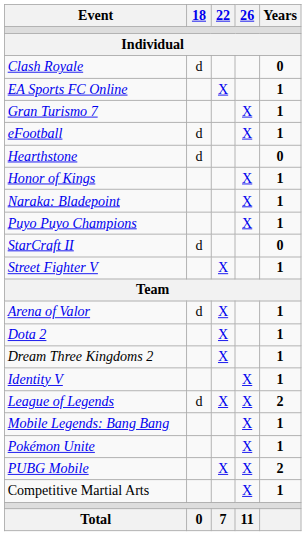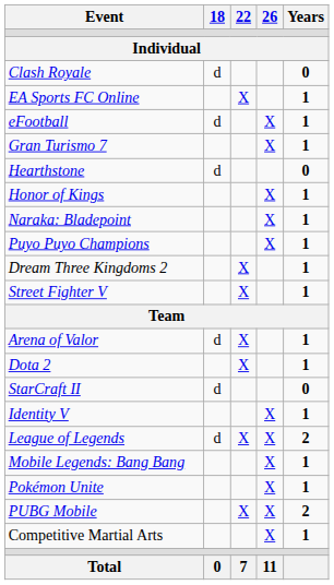 <table class=wikitable style="text-align:center">
 <tr>
 <th width="200">Event</th>
 <th width=20><a href='#'>18</a></th>
 <th width=20><a href='#'>22</a></th>
 <th width=20><a href='#'>26</a></th>
 <th width=40>Years</th>
 </tr>
 <tr bgcolor=#DDDDDD>
 <td colspan=5></td>
 </tr>
 <tr>
 <th colspan=5>Individual</th>
 </tr>
 <tr>
 <td align=left><em><a href='#'>Clash Royale</a></em></td>
 <td>d</td>
 <td></td>
 <td></td>
 <td><strong>0</strong></td>
 </tr>
 <tr>
 <td align=left><em><a href='#'>EA Sports FC Online</a></em></td>
 <td></td>
 <td><a href='#'>X</a></td>
 <td></td>
 <td><strong>1</strong></td>
 </tr>
 <tr>
-<td align=left><em><a href='#'>Gran Turismo 7</a></em></td>
-<td></td>
+<td align=left><em><a href='#'>eFootball</a></em></td>
+<td>d</td>
 <td></td>
 <td><a href='#'>X</a></td>
 <td><strong>1</strong></td>
 </tr>
 <tr>
-<td align=left><em><a href='#'>eFootball</a></em></td>
-<td>d</td>
+<td align=left><em><a href='#'>Gran Turismo 7</a></em></td>
+<td></td>
 <td></td>
 <td><a href='#'>X</a></td>
 <td><strong>1</strong></td>
 </tr>
 <tr>
 <td align=left><em><a href='#'>Hearthstone</a></em></td>
 <td>d</td>
 <td></td>
 <td></td>
 <td><strong>0</strong></td>
 </tr>
 <tr>
 <td align=left><em><a href='#'>Honor of Kings</a></em></td>
 <td></td>
 <td></td>
 <td><a href='#'>X</a></td>
 <td><strong>1</strong></td>
 </tr>
 <tr>
 <td align=left><em><a href='#'>Naraka: Bladepoint</a></em></td>
 <td></td>
 <td></td>
 <td><a href='#'>X</a></td>
 <td><strong>1</strong></td>
 </tr>
 <tr>
 <td align=left><em><a href='#'>Puyo Puyo Champions</a></em></td>
 <td></td>
 <td></td>
 <td><a href='#'>X</a></td>
 <td><strong>1</strong></td>
 </tr>
 <tr>
-<td align=left><em><a href='#'>StarCraft II</a></em></td>
-<td>d</td>
+<td align=left><em>Dream Three Kingdoms 2</em></td>
 <td></td>
+<td><a href='#'>X</a></td>
 <td></td>
-<td><strong>0</strong></td>
+<td><strong>1</strong></td>
 </tr>
 <tr>
 <td align=left><em><a href='#'>Street Fighter V</a></em></td>
 <td></td>
 <td><a href='#'>X</a></td>
 <td></td>
 <td><strong>1</strong></td>
 </tr>
 <tr>
 <th colspan=5>Team</th>
 </tr>
 <tr>
 <td align=left><em><a href='#'>Arena of Valor</a></em></td>
 <td>d</td>
 <td><a href='#'>X</a></td>
 <td></td>
 <td><strong>1</strong></td>
 </tr>
 <tr>
 <td align=left><em><a href='#'>Dota 2</a></em></td>
 <td></td>
 <td><a href='#'>X</a></td>
 <td></td>
 <td><strong>1</strong></td>
 </tr>
 <tr>
-<td align=left><em>Dream Three Kingdoms 2</em></td>
+<td align=left><em><a href='#'>StarCraft II</a></em></td>
+<td>d</td>
 <td></td>
-<td><a href='#'>X</a></td>
 <td></td>
-<td><strong>1</strong></td>
+<td><strong>0</strong></td>
 </tr>
 <tr>
 <td align=left><em><a href='#'>Identity V</a></em></td>
 <td></td>
 <td></td>
 <td><a href='#'>X</a></td>
 <td><strong>1</strong></td>
 </tr>
 <tr>
 <td align=left><em><a href='#'>League of Legends</a></em></td>
 <td>d</td>
 <td><a href='#'>X</a></td>
 <td><a href='#'>X</a></td>
 <td><strong>2</strong></td>
 </tr>
 <tr>
 <td align=left><em><a href='#'>Mobile Legends: Bang Bang</a></em></td>
 <td></td>
 <td></td>
 <td><a href='#'>X</a></td>
 <td><strong>1</strong></td>
 </tr>
 <tr>
 <td align=left><em><a href='#'>Pokémon Unite</a></em></td>
 <td></td>
 <td></td>
 <td><a href='#'>X</a></td>
 <td><strong>1</strong></td>
 </tr>
 <tr>
 <td align=left><em><a href='#'>PUBG Mobile</a></em></td>
 <td></td>
 <td><a href='#'>X</a></td>
 <td><a href='#'>X</a></td>
 <td><strong>2</strong></td>
 </tr>
 <tr>
 <td align=left>Competitive Martial Arts</td>
 <td></td>
 <td></td>
 <td><a href='#'>X</a></td>
 <td><strong>1</strong></td>
 </tr>
 <tr bgcolor=#DDDDDD>
 <td colspan=5></td>
 </tr>
 <tr>
 <th>Total</th>
 <th>0</th>
 <th>7</th>
 <th>11</th>
 <th></th>
 </tr>
 </table>
